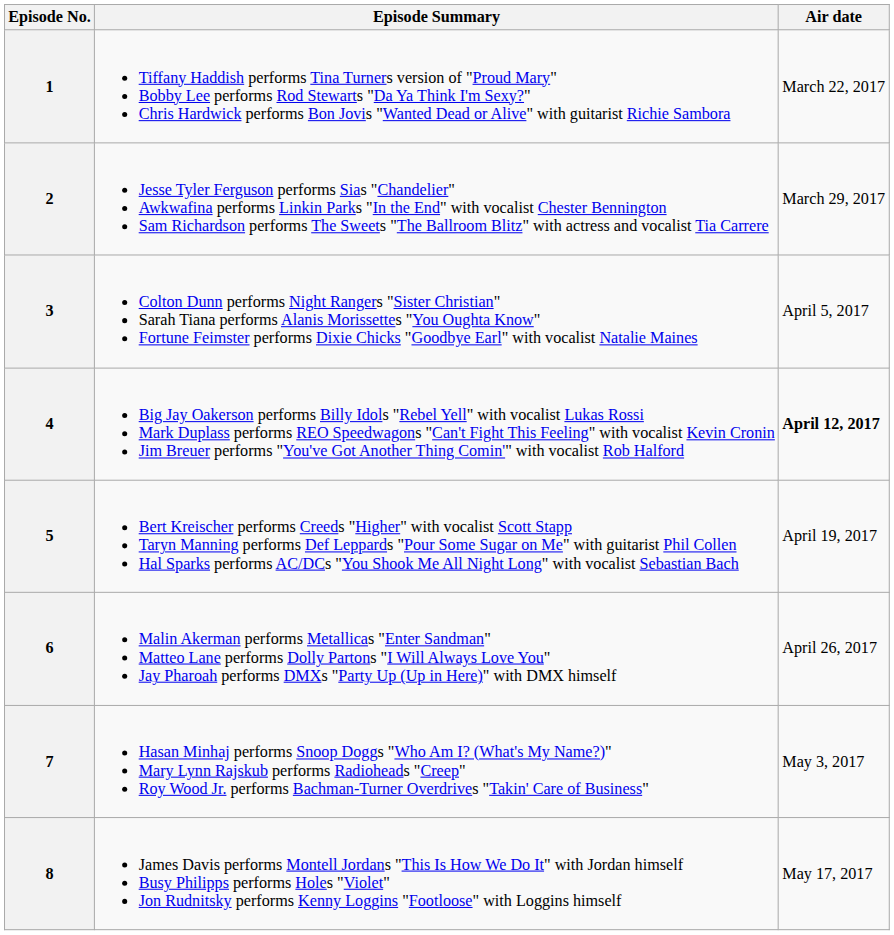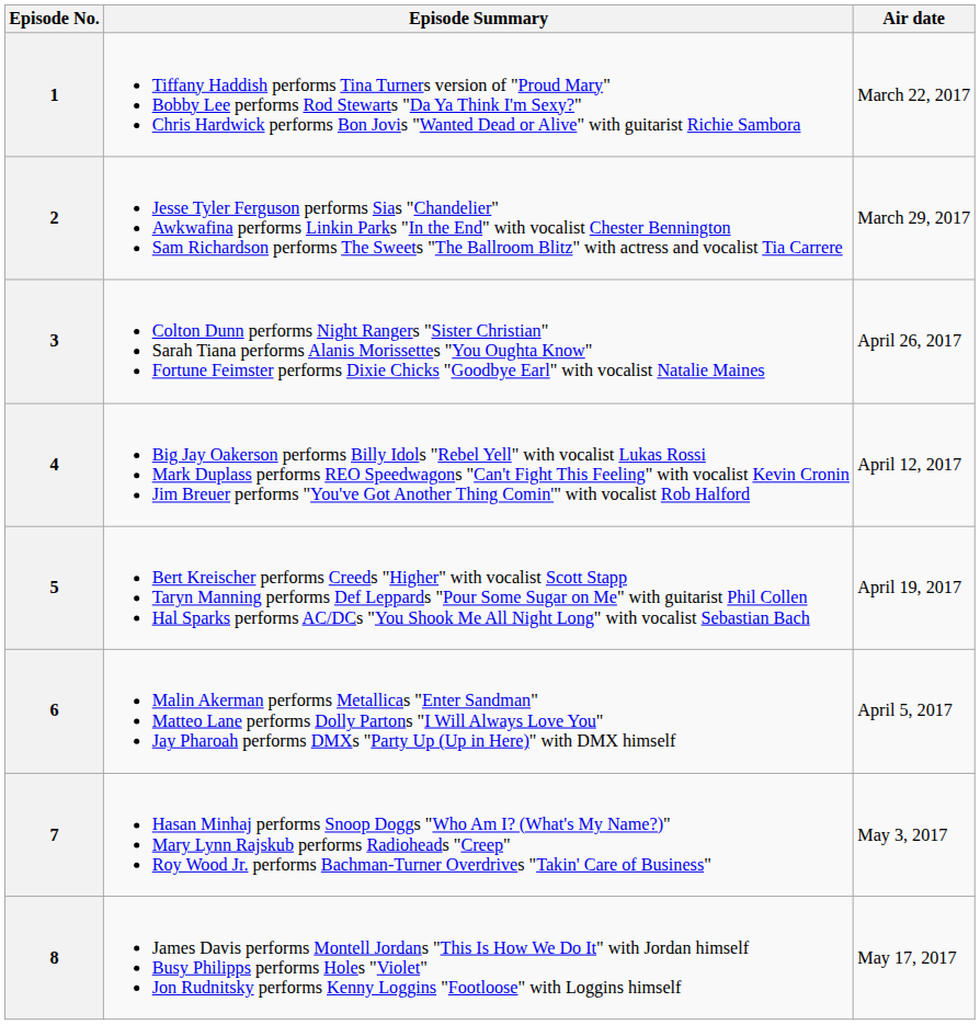 <table class=wikitable>
 <tr>
 <th>Episode No.</th>
 <th>Episode Summary</th>
 <th>Air date</th>
 </tr>
 <tr>
 <th>1</th>
 <td><br><ul><li><a href='#'>Tiffany Haddish</a> performs <a href='#'>Tina Turner</a>s version of "<a href='#'>Proud Mary</a>"</li><li><a href='#'>Bobby Lee</a> performs <a href='#'>Rod Stewart</a>s "<a href='#'>Da Ya Think I'm Sexy?</a>"</li><li><a href='#'>Chris Hardwick</a> performs <a href='#'>Bon Jovi</a>s "<a href='#'>Wanted Dead or Alive</a>" with guitarist <a href='#'>Richie Sambora</a></li></ul></td>
 <td>March 22, 2017</td>
 </tr>
 <tr>
 <th>2</th>
 <td><br><ul><li><a href='#'>Jesse Tyler Ferguson</a> performs <a href='#'>Sia</a>s "<a href='#'>Chandelier</a>"</li><li><a href='#'>Awkwafina</a> performs <a href='#'>Linkin Park</a>s "<a href='#'>In the End</a>" with vocalist <a href='#'>Chester Bennington</a></li><li><a href='#'>Sam Richardson</a> performs <a href='#'>The Sweet</a>s "<a href='#'>The Ballroom Blitz</a>" with actress and vocalist <a href='#'>Tia Carrere</a></li></ul></td>
 <td>March 29, 2017</td>
 </tr>
 <tr>
 <th>3</th>
 <td><br><ul><li><a href='#'>Colton Dunn</a> performs <a href='#'>Night Ranger</a>s "<a href='#'>Sister Christian</a>"</li><li>Sarah Tiana performs <a href='#'>Alanis Morissette</a>s "<a href='#'>You Oughta Know</a>"</li><li><a href='#'>Fortune Feimster</a> performs <a href='#'>Dixie Chicks</a> "<a href='#'>Goodbye Earl</a>" with vocalist <a href='#'>Natalie Maines</a></li></ul></td>
-<td>April 5, 2017</td>
+<td>April 26, 2017</td>
 </tr>
 <tr>
 <th>4</th>
 <td><br><ul><li><a href='#'>Big Jay Oakerson</a> performs <a href='#'>Billy Idol</a>s "<a href='#'>Rebel Yell</a>" with vocalist <a href='#'>Lukas Rossi</a></li><li><a href='#'>Mark Duplass</a> performs <a href='#'>REO Speedwagon</a>s "<a href='#'>Can't Fight This Feeling</a>" with vocalist <a href='#'>Kevin Cronin</a></li><li><a href='#'>Jim Breuer</a> performs "<a href='#'>You've Got Another Thing Comin'</a>" with vocalist <a href='#'>Rob Halford</a></li></ul></td>
-<td><strong>April 12, 2017</strong></td>
+<td>April 12, 2017</td>
 </tr>
 <tr>
 <th>5</th>
 <td><br><ul><li><a href='#'>Bert Kreischer</a> performs <a href='#'>Creed</a>s "<a href='#'>Higher</a>" with vocalist <a href='#'>Scott Stapp</a></li><li><a href='#'>Taryn Manning</a> performs <a href='#'>Def Leppard</a>s "<a href='#'>Pour Some Sugar on Me</a>" with guitarist <a href='#'>Phil Collen</a></li><li><a href='#'>Hal Sparks</a> performs <a href='#'>AC/DC</a>s "<a href='#'>You Shook Me All Night Long</a>" with vocalist <a href='#'>Sebastian Bach</a></li></ul></td>
 <td>April 19, 2017</td>
 </tr>
 <tr>
 <th>6</th>
 <td><br><ul><li><a href='#'>Malin Akerman</a> performs <a href='#'>Metallica</a>s "<a href='#'>Enter Sandman</a>"</li><li><a href='#'>Matteo Lane</a> performs <a href='#'>Dolly Parton</a>s "<a href='#'>I Will Always Love You</a>"</li><li><a href='#'>Jay Pharoah</a> performs <a href='#'>DMX</a>s "<a href='#'>Party Up (Up in Here)</a>" with DMX himself</li></ul></td>
-<td>April 26, 2017</td>
+<td>April 5, 2017</td>
 </tr>
 <tr>
 <th>7</th>
 <td><br><ul><li><a href='#'>Hasan Minhaj</a> performs <a href='#'>Snoop Dogg</a>s "<a href='#'>Who Am I? (What's My Name?)</a>"</li><li><a href='#'>Mary Lynn Rajskub</a> performs <a href='#'>Radiohead</a>s "<a href='#'>Creep</a>"</li><li><a href='#'>Roy Wood Jr.</a> performs <a href='#'>Bachman-Turner Overdrive</a>s "<a href='#'>Takin' Care of Business</a>"</li></ul></td>
 <td>May 3, 2017</td>
 </tr>
 <tr>
 <th>8</th>
 <td><br><ul><li>James Davis performs <a href='#'>Montell Jordan</a>s "<a href='#'>This Is How We Do It</a>" with Jordan himself</li><li><a href='#'>Busy Philipps</a> performs <a href='#'>Hole</a>s "<a href='#'>Violet</a>"</li><li><a href='#'>Jon Rudnitsky</a> performs <a href='#'>Kenny Loggins</a> "<a href='#'>Footloose</a>" with Loggins himself</li></ul></td>
 <td>May 17, 2017</td>
 </tr>
 </table>
